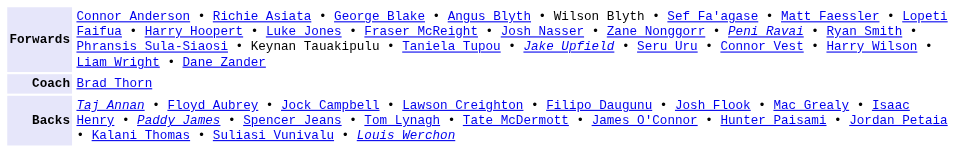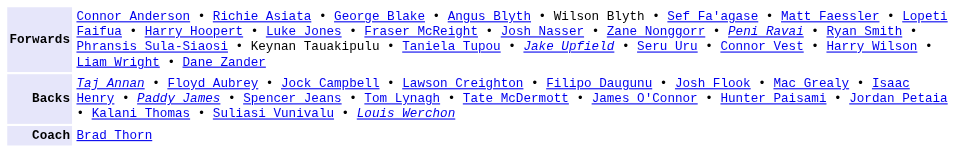 <table cellpadding="2" style="border: 1px solid white; font-size:90%;">
 <tr>
 <td style="text-align:right;" bgcolor="lavender"><strong>Forwards</strong></td>
 <td style="text-align:left;"><a href='#'>Connor Anderson</a> • <a href='#'>Richie Asiata</a> • <a href='#'>George Blake</a> • <a href='#'>Angus Blyth</a> • Wilson Blyth • <a href='#'>Sef Fa'agase</a> • <a href='#'>Matt Faessler</a> • <a href='#'>Lopeti Faifua</a> • <a href='#'>Harry Hoopert</a> • <a href='#'>Luke Jones</a> • <a href='#'>Fraser McReight</a> • <a href='#'>Josh Nasser</a> • <a href='#'>Zane Nonggorr</a> • <em><a href='#'>Peni Ravai</a></em> • <a href='#'>Ryan Smith</a> • <a href='#'>Phransis Sula-Siaosi</a> • Keynan Tauakipulu • <a href='#'>Taniela Tupou</a> • <em><a href='#'>Jake Upfield</a></em> • <a href='#'>Seru Uru</a> • <a href='#'>Connor Vest</a> • <a href='#'>Harry Wilson</a> • <a href='#'>Liam Wright</a> • <a href='#'>Dane Zander</a></td>
 </tr>
 <tr>
+<td style="text-align:right;" bgcolor="lavender"><strong>Backs</strong></td>
+<td style="text-align:left;"><em><a href='#'>Taj Annan</a></em> • <a href='#'>Floyd Aubrey</a> • <a href='#'>Jock Campbell</a> • <a href='#'>Lawson Creighton</a> • <a href='#'>Filipo Daugunu</a> • <a href='#'>Josh Flook</a> • <a href='#'>Mac Grealy</a> • <a href='#'>Isaac Henry</a> • <em><a href='#'>Paddy James</a></em> • <a href='#'>Spencer Jeans</a> • <a href='#'>Tom Lynagh</a> • <a href='#'>Tate McDermott</a> • <a href='#'>James O'Connor</a> • <a href='#'>Hunter Paisami</a> • <a href='#'>Jordan Petaia</a> • <a href='#'>Kalani Thomas</a> • <a href='#'>Suliasi Vunivalu</a> • <em><a href='#'>Louis Werchon</a></em></td>
+</tr>
+<tr>
 <td style="text-align:right;" bgcolor="lavender"><strong>Coach</strong></td>
 <td style="text-align:left;"><a href='#'>Brad Thorn</a></td>
 </tr>
-<tr>
-<td style="text-align:right;" bgcolor="lavender"><strong>Backs</strong></td>
-<td style="text-align:left;"><em><a href='#'>Taj Annan</a></em> • <a href='#'>Floyd Aubrey</a> • <a href='#'>Jock Campbell</a> • <a href='#'>Lawson Creighton</a> • <a href='#'>Filipo Daugunu</a> • <a href='#'>Josh Flook</a> • <a href='#'>Mac Grealy</a> • <a href='#'>Isaac Henry</a> • <em><a href='#'>Paddy James</a></em> • <a href='#'>Spencer Jeans</a> • <a href='#'>Tom Lynagh</a> • <a href='#'>Tate McDermott</a> • <a href='#'>James O'Connor</a> • <a href='#'>Hunter Paisami</a> • <a href='#'>Jordan Petaia</a> • <a href='#'>Kalani Thomas</a> • <a href='#'>Suliasi Vunivalu</a> • <em><a href='#'>Louis Werchon</a></em></td>
-</tr>
 </table>
